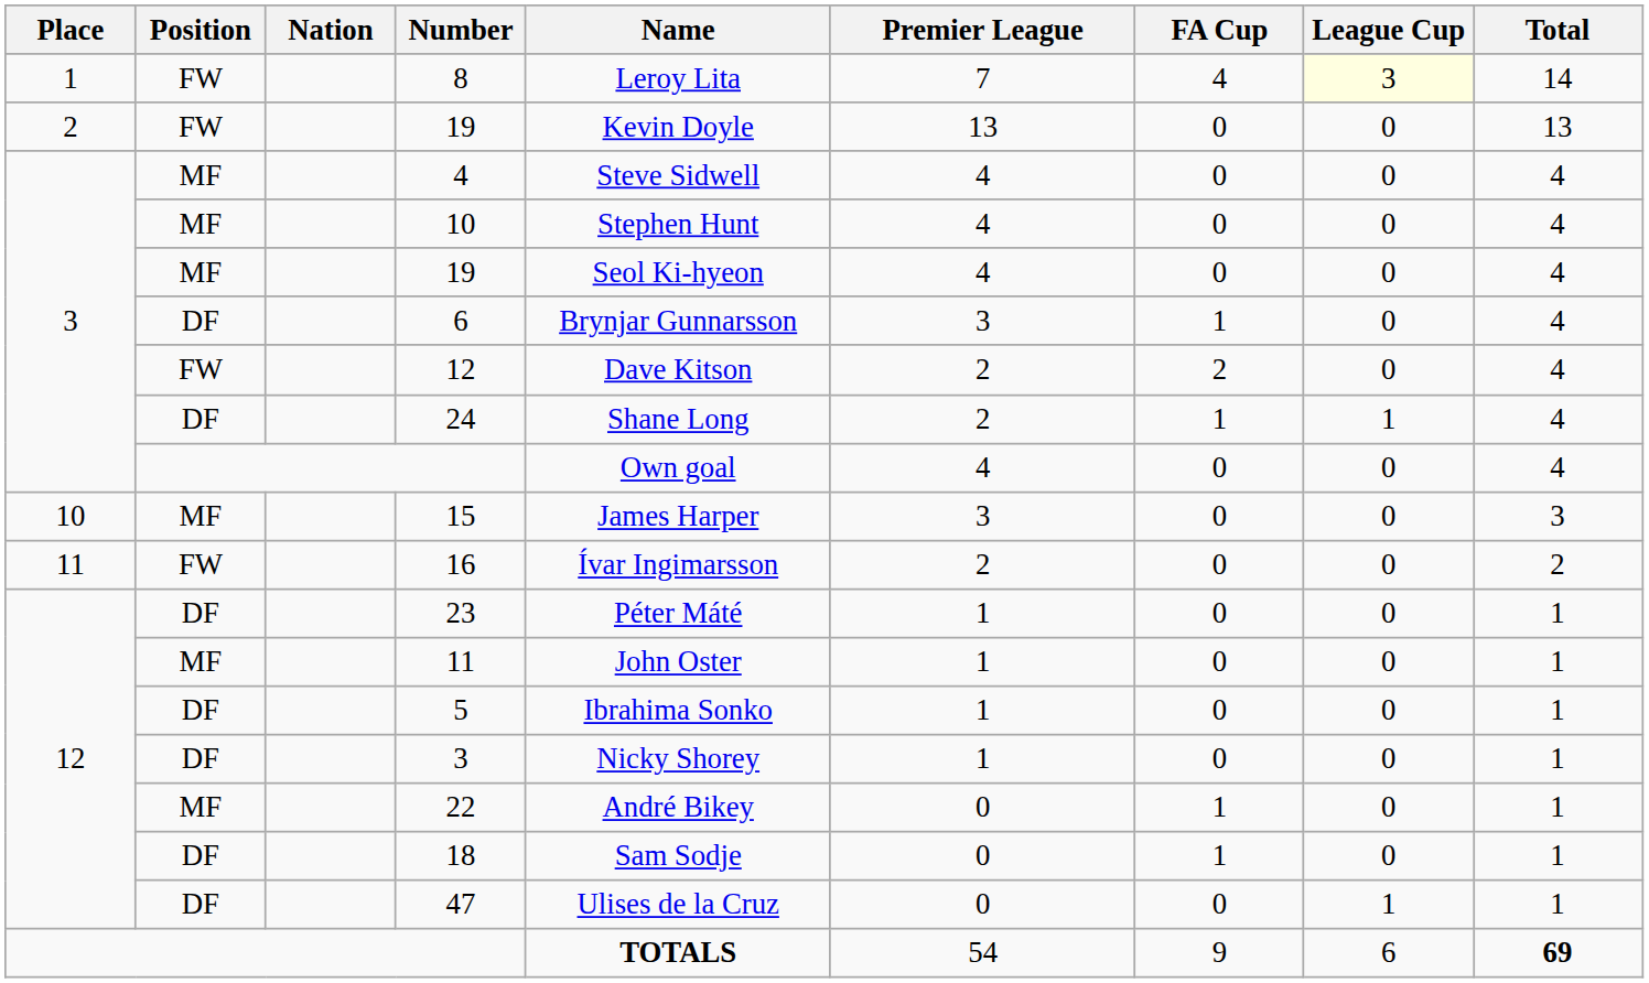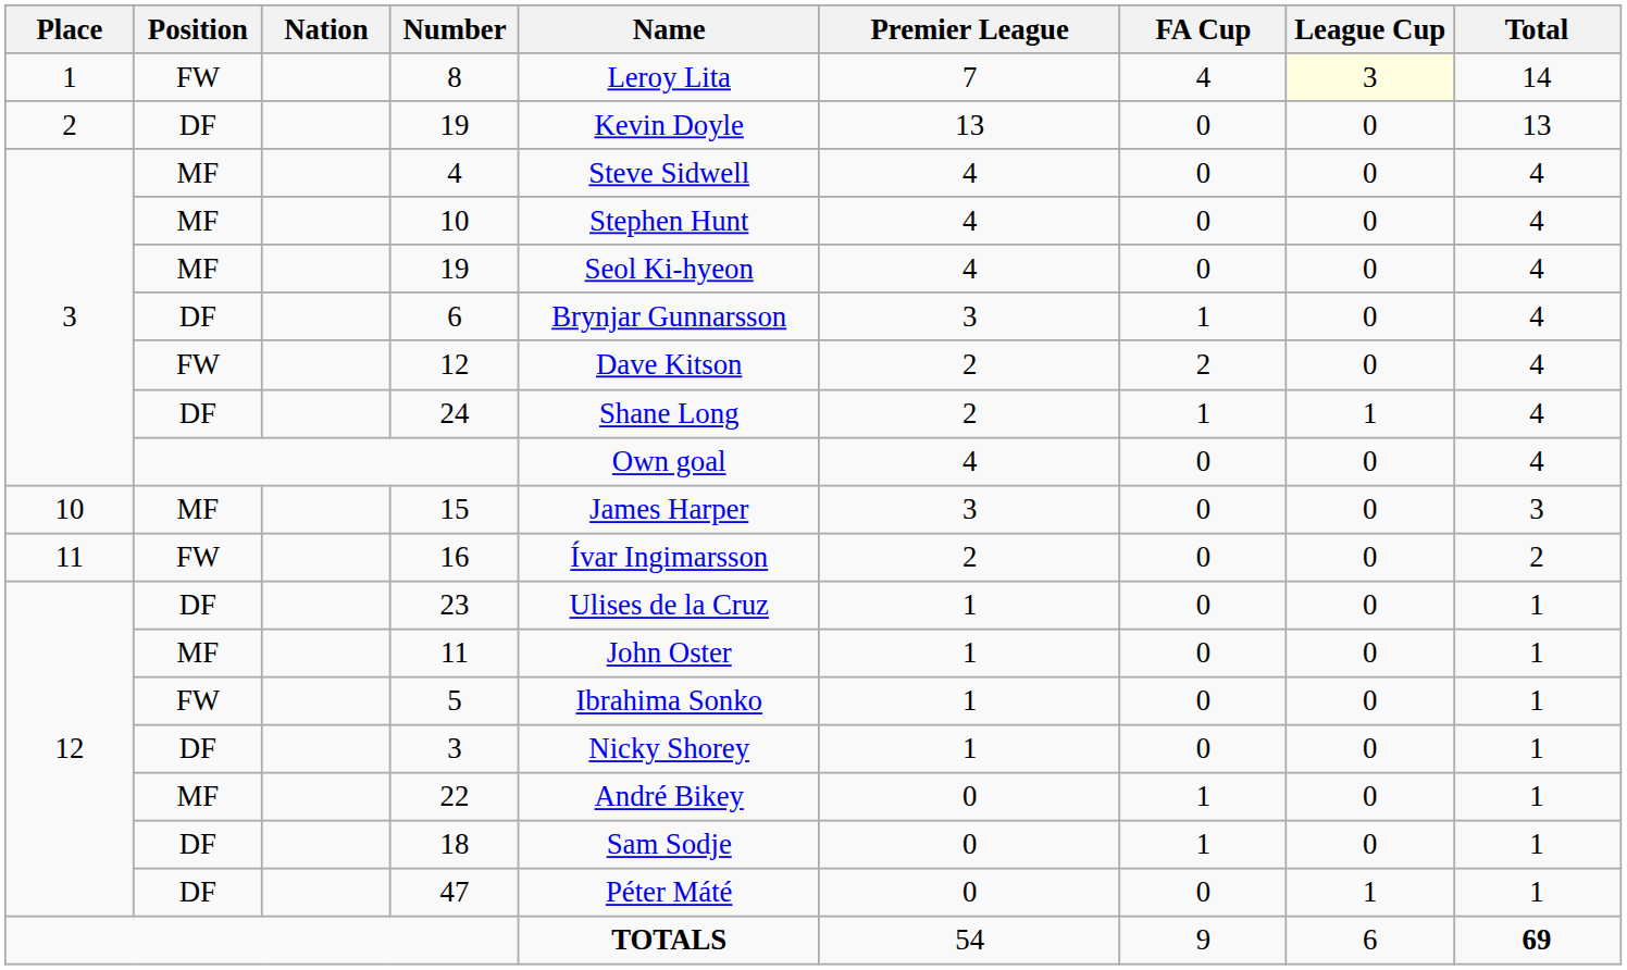 <table class="wikitable" style="font-size: 95%; text-align: center">
 <tr>
 <th width=60>Place</th>
 <th width=60>Position</th>
 <th width=60>Nation</th>
 <th width=60>Number</th>
 <th width=150>Name</th>
 <th width=150>Premier League</th>
 <th width=80>FA Cup</th>
 <th width=80>League Cup</th>
 <th width=80>Total</th>
 </tr>
 <tr>
 <td>1</td>
 <td>FW</td>
 <td></td>
 <td>8</td>
 <td><a href='#'>Leroy Lita</a></td>
 <td>7</td>
 <td>4</td>
 <td style="background: lightyellow;">3</td>
 <td>14</td>
 </tr>
 <tr>
 <td>2</td>
-<td>FW</td>
+<td>DF</td>
 <td></td>
 <td>19</td>
 <td><a href='#'>Kevin Doyle</a></td>
 <td>13</td>
 <td>0</td>
 <td>0</td>
 <td>13</td>
 </tr>
 <tr>
 <td rowspan="7">3</td>
 <td>MF</td>
 <td></td>
 <td>4</td>
 <td><a href='#'>Steve Sidwell</a></td>
 <td>4</td>
 <td>0</td>
 <td>0</td>
 <td>4</td>
 </tr>
 <tr>
 <td>MF</td>
 <td></td>
 <td>10</td>
 <td><a href='#'>Stephen Hunt</a></td>
 <td>4</td>
 <td>0</td>
 <td>0</td>
 <td>4</td>
 </tr>
 <tr>
 <td>MF</td>
 <td></td>
 <td>19</td>
 <td><a href='#'>Seol Ki-hyeon</a></td>
 <td>4</td>
 <td>0</td>
 <td>0</td>
 <td>4</td>
 </tr>
 <tr>
 <td>DF</td>
 <td></td>
 <td>6</td>
 <td><a href='#'>Brynjar Gunnarsson</a></td>
 <td>3</td>
 <td>1</td>
 <td>0</td>
 <td>4</td>
 </tr>
 <tr>
 <td>FW</td>
 <td></td>
 <td>12</td>
 <td><a href='#'>Dave Kitson</a></td>
 <td>2</td>
 <td>2</td>
 <td>0</td>
 <td>4</td>
 </tr>
 <tr>
 <td>DF</td>
 <td></td>
 <td>24</td>
 <td><a href='#'>Shane Long</a></td>
 <td>2</td>
 <td>1</td>
 <td>1</td>
 <td>4</td>
 </tr>
 <tr>
 <td colspan="3"></td>
 <td><a href='#'>Own goal</a></td>
 <td>4</td>
 <td>0</td>
 <td>0</td>
 <td>4</td>
 </tr>
 <tr>
 <td>10</td>
 <td>MF</td>
 <td></td>
 <td>15</td>
 <td><a href='#'>James Harper</a></td>
 <td>3</td>
 <td>0</td>
 <td>0</td>
 <td>3</td>
 </tr>
 <tr>
 <td>11</td>
 <td>FW</td>
 <td></td>
 <td>16</td>
 <td><a href='#'>Ívar Ingimarsson</a></td>
 <td>2</td>
 <td>0</td>
 <td>0</td>
 <td>2</td>
 </tr>
 <tr>
 <td rowspan="7">12</td>
 <td>DF</td>
 <td></td>
 <td>23</td>
-<td><a href='#'>Péter Máté</a></td>
+<td><a href='#'>Ulises de la Cruz</a></td>
 <td>1</td>
 <td>0</td>
 <td>0</td>
 <td>1</td>
 </tr>
 <tr>
 <td>MF</td>
 <td></td>
 <td>11</td>
 <td><a href='#'>John Oster</a></td>
 <td>1</td>
 <td>0</td>
 <td>0</td>
 <td>1</td>
 </tr>
 <tr>
-<td>DF</td>
+<td>FW</td>
 <td></td>
 <td>5</td>
 <td><a href='#'>Ibrahima Sonko</a></td>
 <td>1</td>
 <td>0</td>
 <td>0</td>
 <td>1</td>
 </tr>
 <tr>
 <td>DF</td>
 <td></td>
 <td>3</td>
 <td><a href='#'>Nicky Shorey</a></td>
 <td>1</td>
 <td>0</td>
 <td>0</td>
 <td>1</td>
 </tr>
 <tr>
 <td>MF</td>
 <td></td>
 <td>22</td>
 <td><a href='#'>André Bikey</a></td>
 <td>0</td>
 <td>1</td>
 <td>0</td>
 <td>1</td>
 </tr>
 <tr>
 <td>DF</td>
 <td></td>
 <td>18</td>
 <td><a href='#'>Sam Sodje</a></td>
 <td>0</td>
 <td>1</td>
 <td>0</td>
 <td>1</td>
 </tr>
 <tr>
 <td>DF</td>
 <td></td>
 <td>47</td>
-<td><a href='#'>Ulises de la Cruz</a></td>
+<td><a href='#'>Péter Máté</a></td>
 <td>0</td>
 <td>0</td>
 <td>1</td>
 <td>1</td>
 </tr>
 <tr>
 <td colspan="4"></td>
 <td><strong>TOTALS</strong></td>
 <td>54</td>
 <td>9</td>
 <td>6</td>
 <td><strong>69</strong></td>
 </tr>
 </table>
